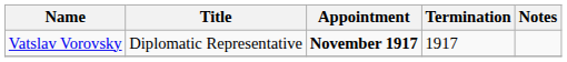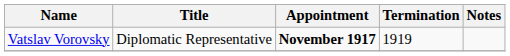 <table class="wikitable">
 <tr valign="middle">
 <th>Name</th>
 <th>Title</th>
 <th>Appointment</th>
 <th>Termination</th>
 <th>Notes</th>
 </tr>
 <tr>
 <td><a href='#'>Vatslav Vorovsky</a></td>
 <td>Diplomatic Representative</td>
 <td><strong>November 1917</strong></td>
-<td>1917</td>
+<td>1919</td>
 <td></td>
 </tr>
 <tr>
 </tr>
 </table>
